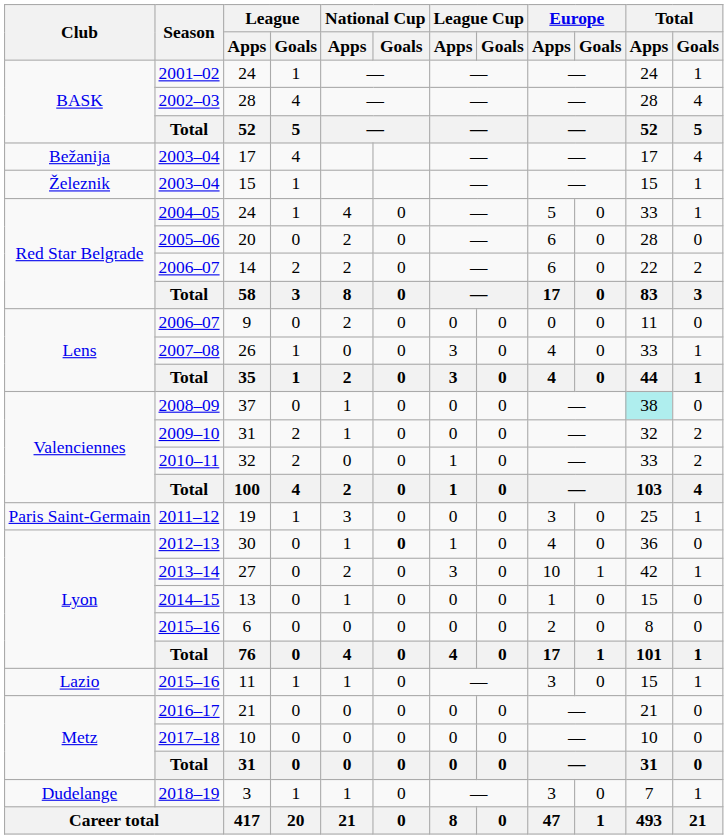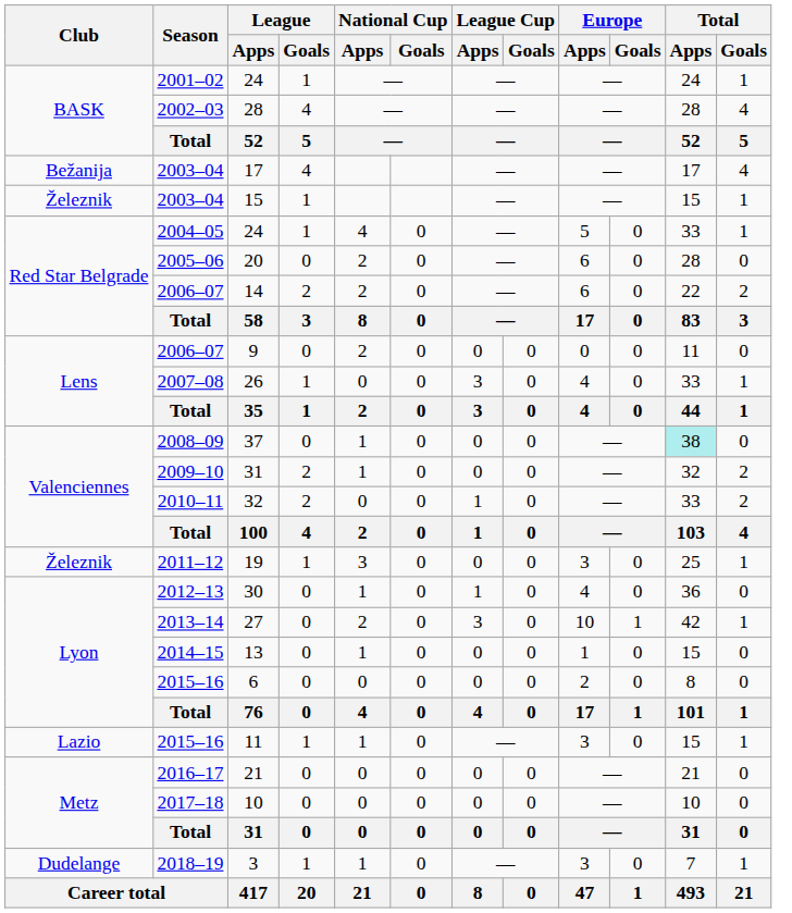 <table class="wikitable" style="text-align: center;">
 <tr>
 <th rowspan="2">Club</th>
 <th rowspan="2">Season</th>
 <th colspan="2">League</th>
 <th colspan="2">National Cup</th>
 <th colspan="2">League Cup</th>
 <th colspan="2"><a href='#'>Europe</a></th>
 <th colspan="2">Total</th>
 </tr>
 <tr>
 <th>Apps</th>
 <th>Goals</th>
 <th>Apps</th>
 <th>Goals</th>
 <th>Apps</th>
 <th>Goals</th>
 <th>Apps</th>
 <th>Goals</th>
 <th>Apps</th>
 <th>Goals</th>
 </tr>
 <tr>
 <td rowspan="3"><a href='#'>BASK</a></td>
 <td><a href='#'>2001–02</a></td>
 <td>24</td>
 <td>1</td>
 <td colspan="2">—</td>
 <td colspan="2">—</td>
 <td colspan="2">—</td>
 <td>24</td>
 <td>1</td>
 </tr>
 <tr>
 <td><a href='#'>2002–03</a></td>
 <td>28</td>
 <td>4</td>
 <td colspan="2">—</td>
 <td colspan="2">—</td>
 <td colspan="2">—</td>
 <td>28</td>
 <td>4</td>
 </tr>
 <tr>
 <th>Total</th>
 <th>52</th>
 <th>5</th>
 <th colspan="2">—</th>
 <th colspan="2">—</th>
 <th colspan="2">—</th>
 <th>52</th>
 <th>5</th>
 </tr>
 <tr>
 <td><a href='#'>Bežanija</a></td>
 <td><a href='#'>2003–04</a></td>
 <td>17</td>
 <td>4</td>
 <td></td>
 <td></td>
 <td colspan="2">—</td>
 <td colspan="2">—</td>
 <td>17</td>
 <td>4</td>
 </tr>
 <tr>
 <td><a href='#'>Železnik</a></td>
 <td><a href='#'>2003–04</a></td>
 <td>15</td>
 <td>1</td>
 <td></td>
 <td></td>
 <td colspan="2">—</td>
 <td colspan="2">—</td>
 <td>15</td>
 <td>1</td>
 </tr>
 <tr>
 <td rowspan="4"><a href='#'>Red Star Belgrade</a></td>
 <td><a href='#'>2004–05</a></td>
 <td>24</td>
 <td>1</td>
 <td>4</td>
 <td>0</td>
 <td colspan="2">—</td>
 <td>5</td>
 <td>0</td>
 <td>33</td>
 <td>1</td>
 </tr>
 <tr>
 <td><a href='#'>2005–06</a></td>
 <td>20</td>
 <td>0</td>
 <td>2</td>
 <td>0</td>
 <td colspan="2">—</td>
 <td>6</td>
 <td>0</td>
 <td>28</td>
 <td>0</td>
 </tr>
 <tr>
 <td><a href='#'>2006–07</a></td>
 <td>14</td>
 <td>2</td>
 <td>2</td>
 <td>0</td>
 <td colspan="2">—</td>
 <td>6</td>
 <td>0</td>
 <td>22</td>
 <td>2</td>
 </tr>
 <tr>
 <th>Total</th>
 <th>58</th>
 <th>3</th>
 <th>8</th>
 <th>0</th>
 <th colspan="2">—</th>
 <th>17</th>
 <th>0</th>
 <th>83</th>
 <th>3</th>
 </tr>
 <tr>
 <td rowspan="3"><a href='#'>Lens</a></td>
 <td><a href='#'>2006–07</a></td>
 <td>9</td>
 <td>0</td>
 <td>2</td>
 <td>0</td>
 <td>0</td>
 <td>0</td>
 <td>0</td>
 <td>0</td>
 <td>11</td>
 <td>0</td>
 </tr>
 <tr>
 <td><a href='#'>2007–08</a></td>
 <td>26</td>
 <td>1</td>
 <td>0</td>
 <td>0</td>
 <td>3</td>
 <td>0</td>
 <td>4</td>
 <td>0</td>
 <td>33</td>
 <td>1</td>
 </tr>
 <tr>
 <th>Total</th>
 <th>35</th>
 <th>1</th>
 <th>2</th>
 <th>0</th>
 <th>3</th>
 <th>0</th>
 <th>4</th>
 <th>0</th>
 <th>44</th>
 <th>1</th>
 </tr>
 <tr>
 <td rowspan="4"><a href='#'>Valenciennes</a></td>
 <td><a href='#'>2008–09</a></td>
 <td>37</td>
 <td>0</td>
 <td>1</td>
 <td>0</td>
 <td>0</td>
 <td>0</td>
 <td colspan="2">—</td>
 <td style="background: paleturquoise;">38</td>
 <td>0</td>
 </tr>
 <tr>
 <td><a href='#'>2009–10</a></td>
 <td>31</td>
 <td>2</td>
 <td>1</td>
 <td>0</td>
 <td>0</td>
 <td>0</td>
 <td colspan="2">—</td>
 <td>32</td>
 <td>2</td>
 </tr>
 <tr>
 <td><a href='#'>2010–11</a></td>
 <td>32</td>
 <td>2</td>
 <td>0</td>
 <td>0</td>
 <td>1</td>
 <td>0</td>
 <td colspan="2">—</td>
 <td>33</td>
 <td>2</td>
 </tr>
 <tr>
 <th>Total</th>
 <th>100</th>
 <th>4</th>
 <th>2</th>
 <th>0</th>
 <th>1</th>
 <th>0</th>
 <th colspan="2">—</th>
 <th>103</th>
 <th>4</th>
 </tr>
 <tr>
-<td><a href='#'>Paris Saint-Germain</a></td>
+<td><a href='#'>Železnik</a></td>
 <td><a href='#'>2011–12</a></td>
 <td>19</td>
 <td>1</td>
 <td>3</td>
 <td>0</td>
 <td>0</td>
 <td>0</td>
 <td>3</td>
 <td>0</td>
 <td>25</td>
 <td>1</td>
 </tr>
 <tr>
 <td rowspan="5"><a href='#'>Lyon</a></td>
 <td><a href='#'>2012–13</a></td>
 <td>30</td>
 <td>0</td>
 <td>1</td>
-<td><strong>0</strong></td>
+<td>0</td>
 <td>1</td>
 <td>0</td>
 <td>4</td>
 <td>0</td>
 <td>36</td>
 <td>0</td>
 </tr>
 <tr>
 <td><a href='#'>2013–14</a></td>
 <td>27</td>
 <td>0</td>
 <td>2</td>
 <td>0</td>
 <td>3</td>
 <td>0</td>
 <td>10</td>
 <td>1</td>
 <td>42</td>
 <td>1</td>
 </tr>
 <tr>
 <td><a href='#'>2014–15</a></td>
 <td>13</td>
 <td>0</td>
 <td>1</td>
 <td>0</td>
 <td>0</td>
 <td>0</td>
 <td>1</td>
 <td>0</td>
 <td>15</td>
 <td>0</td>
 </tr>
 <tr>
 <td><a href='#'>2015–16</a></td>
 <td>6</td>
 <td>0</td>
 <td>0</td>
 <td>0</td>
 <td>0</td>
 <td>0</td>
 <td>2</td>
 <td>0</td>
 <td>8</td>
 <td>0</td>
 </tr>
 <tr>
 <th>Total</th>
 <th>76</th>
 <th>0</th>
 <th>4</th>
 <th>0</th>
 <th>4</th>
 <th>0</th>
 <th>17</th>
 <th>1</th>
 <th>101</th>
 <th>1</th>
 </tr>
 <tr>
 <td><a href='#'>Lazio</a></td>
 <td><a href='#'>2015–16</a></td>
 <td>11</td>
 <td>1</td>
 <td>1</td>
 <td>0</td>
 <td colspan="2">—</td>
 <td>3</td>
 <td>0</td>
 <td>15</td>
 <td>1</td>
 </tr>
 <tr>
 <td rowspan="3"><a href='#'>Metz</a></td>
 <td><a href='#'>2016–17</a></td>
 <td>21</td>
 <td>0</td>
 <td>0</td>
 <td>0</td>
 <td>0</td>
 <td>0</td>
 <td colspan="2">—</td>
 <td>21</td>
 <td>0</td>
 </tr>
 <tr>
 <td><a href='#'>2017–18</a></td>
 <td>10</td>
 <td>0</td>
 <td>0</td>
 <td>0</td>
 <td>0</td>
 <td>0</td>
 <td colspan="2">—</td>
 <td>10</td>
 <td>0</td>
 </tr>
 <tr>
 <th>Total</th>
 <th>31</th>
 <th>0</th>
 <th>0</th>
 <th>0</th>
 <th>0</th>
 <th>0</th>
 <th colspan="2">—</th>
 <th>31</th>
 <th>0</th>
 </tr>
 <tr>
 <td><a href='#'>Dudelange</a></td>
 <td><a href='#'>2018–19</a></td>
 <td>3</td>
 <td>1</td>
 <td>1</td>
 <td>0</td>
 <td colspan="2">—</td>
 <td>3</td>
 <td>0</td>
 <td>7</td>
 <td>1</td>
 </tr>
 <tr>
 <th colspan=2>Career total</th>
 <th>417</th>
 <th>20</th>
 <th>21</th>
 <th>0</th>
 <th>8</th>
 <th>0</th>
 <th>47</th>
 <th>1</th>
 <th>493</th>
 <th>21</th>
 </tr>
 </table>
